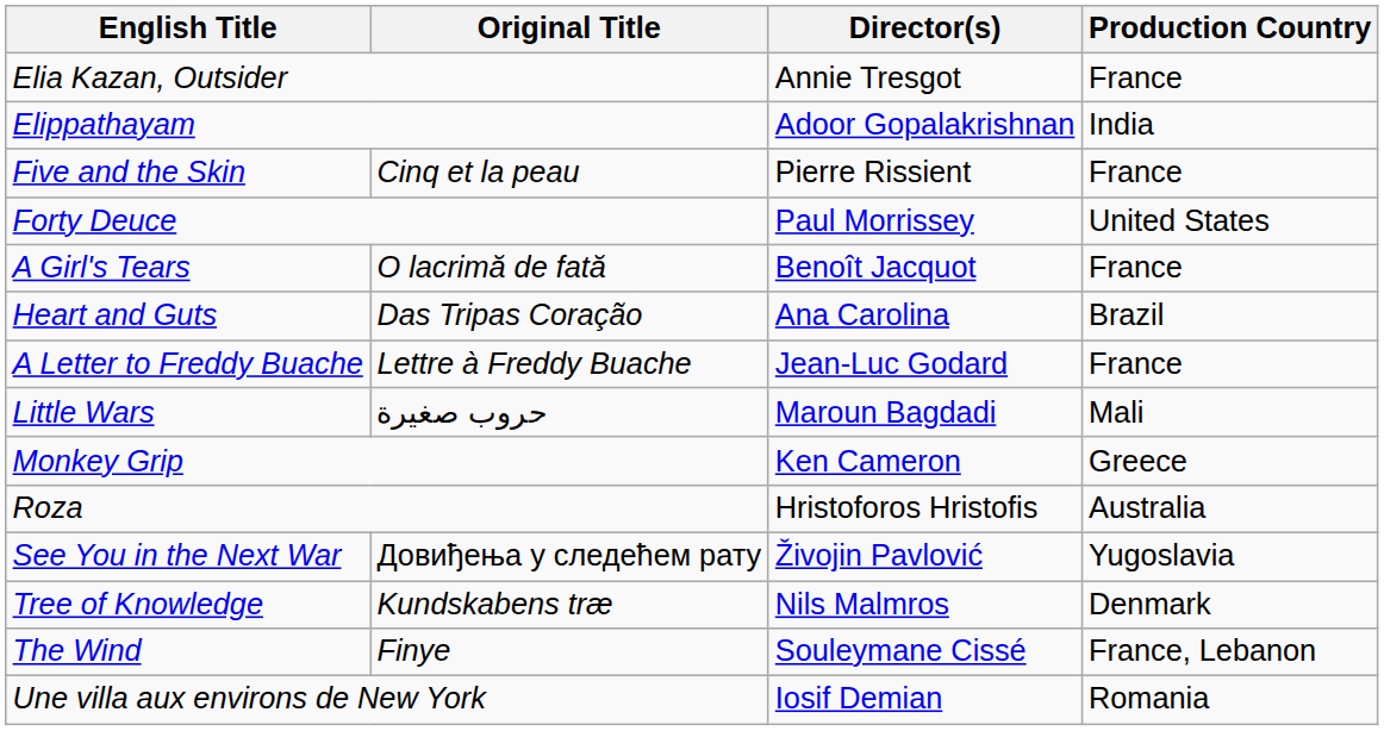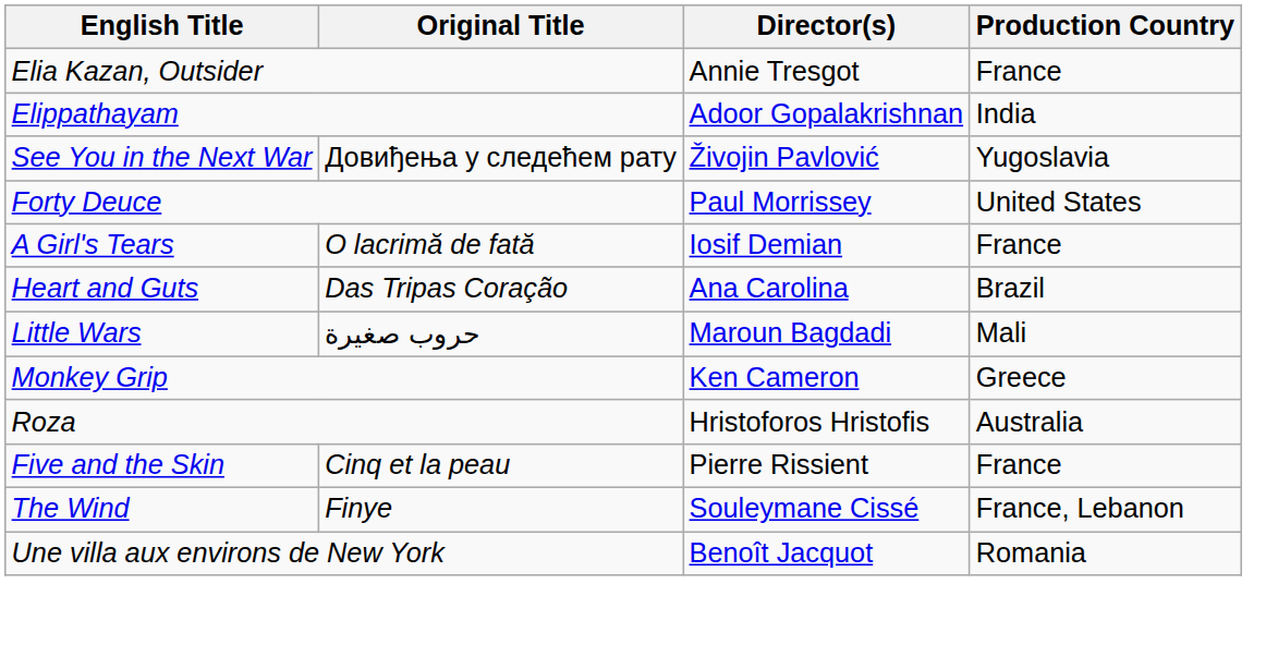 <table class="wikitable">
 <tr>
 <th>English Title</th>
 <th>Original Title</th>
 <th>Director(s)</th>
 <th>Production Country</th>
 </tr>
 <tr>
 <td colspan="2"><em>Elia Kazan, Outsider</em></td>
 <td>Annie Tresgot</td>
 <td>France</td>
 </tr>
 <tr>
 <td colspan="2"><em><a href='#'>Elippathayam</a></em></td>
 <td><a href='#'>Adoor Gopalakrishnan</a></td>
 <td>India</td>
 </tr>
 <tr>
-<td><em><a href='#'>Five and the Skin</a></em></td>
-<td><em>Cinq et la peau</em></td>
-<td>Pierre Rissient</td>
-<td>France</td>
+<td><em><a href='#'>See You in the Next War</a></em></td>
+<td>Довиђења у следећем рату</td>
+<td><a href='#'>Živojin Pavlović</a></td>
+<td>Yugoslavia</td>
 </tr>
 <tr>
 <td colspan="2"><em><a href='#'>Forty Deuce</a></em></td>
 <td><a href='#'>Paul Morrissey</a></td>
 <td>United States</td>
 </tr>
 <tr>
 <td><em><a href='#'>A Girl's Tears</a></em></td>
 <td><em>O lacrimă de fată</em></td>
-<td><a href='#'>Benoît Jacquot</a></td>
+<td><a href='#'>Iosif Demian</a></td>
 <td>France</td>
 </tr>
 <tr>
 <td><em><a href='#'>Heart and Guts</a></em></td>
 <td><em>Das Tripas Coração</em></td>
 <td><a href='#'>Ana Carolina</a></td>
 <td>Brazil</td>
-</tr>
-<tr>
-<td><em><a href='#'>A Letter to Freddy Buache</a></em></td>
-<td><em>Lettre à Freddy Buache</em></td>
-<td><a href='#'>Jean-Luc Godard</a></td>
-<td>France</td>
 </tr>
 <tr>
 <td><em><a href='#'>Little Wars</a></em></td>
 <td>حروب صغيرة</td>
 <td><a href='#'>Maroun Bagdadi</a></td>
 <td>Mali</td>
 </tr>
 <tr>
 <td colspan="2"><em><a href='#'>Monkey Grip</a></em></td>
 <td><a href='#'>Ken Cameron</a></td>
 <td>Greece</td>
 </tr>
 <tr>
 <td colspan="2"><em>Roza</em></td>
 <td>Hristoforos Hristofis</td>
 <td>Australia</td>
 </tr>
 <tr>
-<td><em><a href='#'>See You in the Next War</a></em></td>
-<td>Довиђења у следећем рату</td>
-<td><a href='#'>Živojin Pavlović</a></td>
-<td>Yugoslavia</td>
-</tr>
-<tr>
-<td><em><a href='#'>Tree of Knowledge</a></em></td>
-<td><em>Kundskabens træ</em></td>
-<td><a href='#'>Nils Malmros</a></td>
-<td>Denmark</td>
+<td><em><a href='#'>Five and the Skin</a></em></td>
+<td><em>Cinq et la peau</em></td>
+<td>Pierre Rissient</td>
+<td>France</td>
 </tr>
 <tr>
 <td><em><a href='#'>The Wind</a></em></td>
 <td><em>Finye</em></td>
 <td><a href='#'>Souleymane Cissé</a></td>
 <td>France, Lebanon</td>
 </tr>
 <tr>
 <td colspan="2"><em>Une villa aux environs de New York</em></td>
-<td><a href='#'>Iosif Demian</a></td>
+<td><a href='#'>Benoît Jacquot</a></td>
 <td>Romania</td>
 </tr>
 </table>
